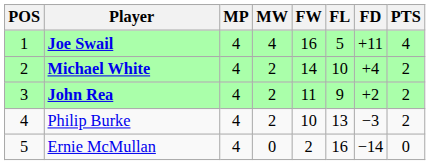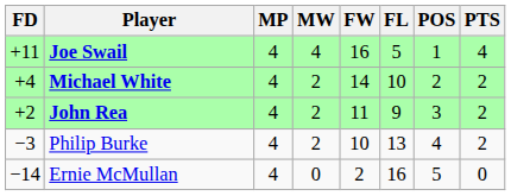 <table class="wikitable" style="text-align: center;">
 <tr>
-<th width=20>POS</th>
+<th width=20>FD</th>
 <th width=165>Player</th>
 <th width=20>MP</th>
 <th width=20>MW</th>
 <th width=20>FW</th>
 <th width=20>FL</th>
-<th width=20>FD</th>
+<th width=20>POS</th>
 <th width=20>PTS</th>
 </tr>
 <tr style="background:#afa;">
-<td>1</td>
+<td>+11</td>
 <td style="text-align:left;"> <strong><a href='#'>Joe Swail</a></strong></td>
 <td>4</td>
 <td>4</td>
 <td>16</td>
 <td>5</td>
-<td>+11</td>
+<td>1</td>
 <td>4</td>
 </tr>
 <tr style="background:#afa;">
-<td>2</td>
+<td>+4</td>
 <td style="text-align:left;"> <strong><a href='#'>Michael White</a></strong></td>
 <td>4</td>
 <td>2</td>
 <td>14</td>
 <td>10</td>
-<td>+4</td>
+<td>2</td>
 <td>2</td>
 </tr>
 <tr style="background:#afa;">
-<td>3</td>
+<td>+2</td>
 <td style="text-align:left;"> <strong><a href='#'>John Rea</a></strong></td>
 <td>4</td>
 <td>2</td>
 <td>11</td>
 <td>9</td>
-<td>+2</td>
+<td>3</td>
 <td>2</td>
 </tr>
 <tr>
-<td>4</td>
+<td>−3</td>
 <td style="text-align:left;"> <a href='#'>Philip Burke</a></td>
 <td>4</td>
 <td>2</td>
 <td>10</td>
 <td>13</td>
-<td>−3</td>
+<td>4</td>
 <td>2</td>
 </tr>
 <tr>
-<td>5</td>
+<td>−14</td>
 <td style="text-align:left;"> <a href='#'>Ernie McMullan</a></td>
 <td>4</td>
 <td>0</td>
 <td>2</td>
 <td>16</td>
-<td>−14</td>
+<td>5</td>
 <td>0</td>
 </tr>
 </table>
